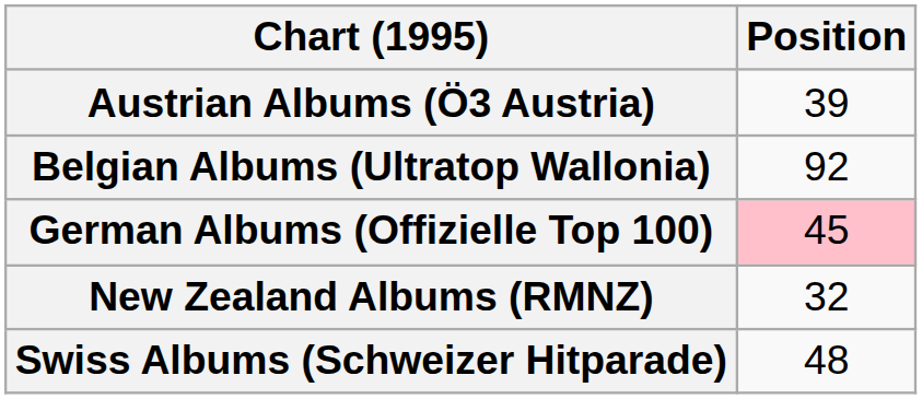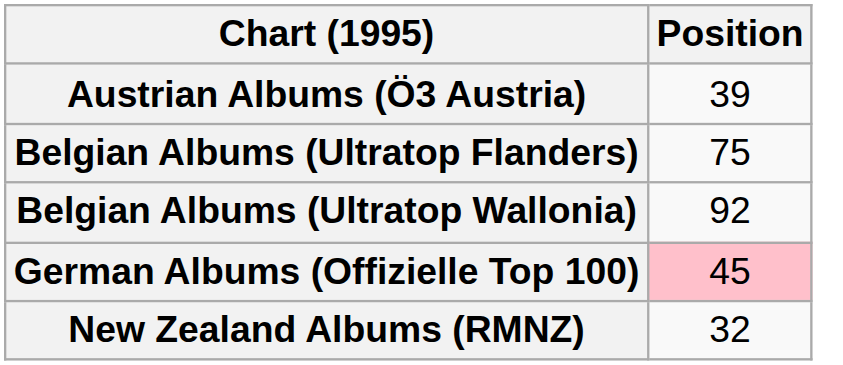 <table class="wikitable sortable plainrowheaders" style="text-align:center">
 <tr>
 <th scope="col">Chart (1995)</th>
 <th scope="col">Position</th>
 </tr>
 <tr>
 <th scope="row">Austrian Albums (Ö3 Austria)</th>
 <td>39</td>
+</tr>
+<tr>
+<th scope="row">Belgian Albums (Ultratop Flanders)</th>
+<td>75</td>
 </tr>
 <tr>
 <th scope="row">Belgian Albums (Ultratop Wallonia)</th>
 <td>92</td>
 </tr>
 <tr>
 <th scope="row">German Albums (Offizielle Top 100)</th>
 <td style="background: pink;">45</td>
 </tr>
 <tr>
 <th scope="row">New Zealand Albums (RMNZ)</th>
 <td>32</td>
 </tr>
-<tr>
-<th scope="row">Swiss Albums (Schweizer Hitparade)</th>
-<td>48</td>
-</tr>
 </table>
